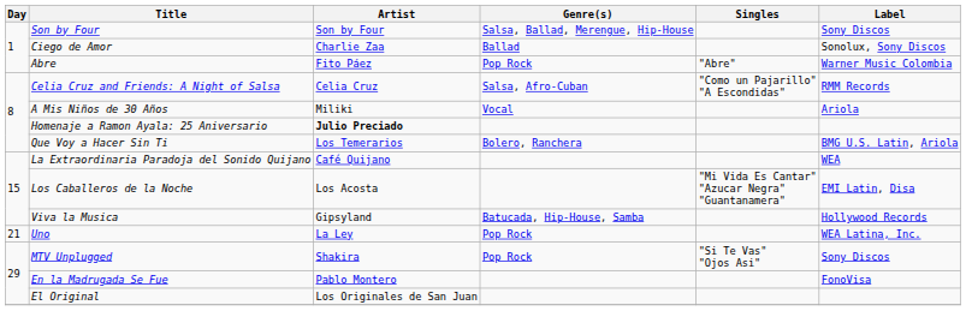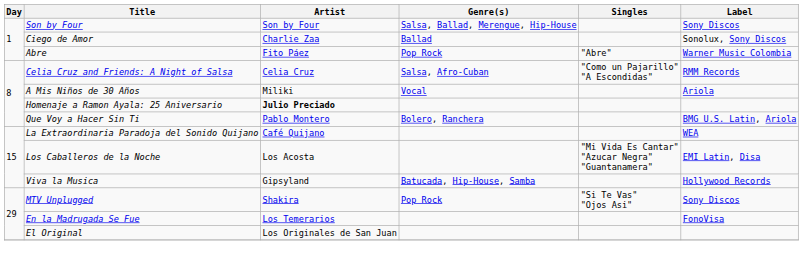 <table class="wikitable sortable" style="text-align: left;">
 <tr>
 <th>Day</th>
 <th>Title</th>
 <th>Artist</th>
 <th>Genre(s)</th>
 <th>Singles</th>
 <th>Label</th>
 </tr>
 <tr>
 <td rowspan="3">1</td>
 <td><em><a href='#'>Son by Four</a></em></td>
 <td><a href='#'>Son by Four</a></td>
 <td><a href='#'>Salsa</a>, <a href='#'>Ballad</a>, <a href='#'>Merengue</a>, <a href='#'>Hip-House</a></td>
 <td></td>
 <td><a href='#'>Sony Discos</a></td>
 </tr>
 <tr>
 <td><em>Ciego de Amor</em></td>
 <td><a href='#'>Charlie Zaa</a></td>
 <td><a href='#'>Ballad</a></td>
 <td></td>
 <td>Sonolux, <a href='#'>Sony Discos</a></td>
 </tr>
 <tr>
 <td><em>Abre</em></td>
 <td><a href='#'>Fito Páez</a></td>
 <td><a href='#'>Pop Rock</a></td>
 <td>"Abre"</td>
 <td><a href='#'>Warner Music Colombia</a></td>
 </tr>
 <tr>
 <td rowspan="4">8</td>
 <td><em><a href='#'>Celia Cruz and Friends: A Night of Salsa</a></em></td>
 <td><a href='#'>Celia Cruz</a></td>
 <td><a href='#'>Salsa</a>, <a href='#'>Afro-Cuban</a></td>
 <td>"Como un Pajarillo"<br>"A Escondidas"</td>
 <td><a href='#'>RMM Records</a></td>
 </tr>
 <tr>
 <td><em>A Mis Niños de 30 Años</em></td>
 <td>Miliki</td>
 <td><a href='#'>Vocal</a></td>
 <td></td>
 <td><a href='#'>Ariola</a></td>
 </tr>
 <tr>
 <td><em>Homenaje a Ramon Ayala: 25 Aniversario</em></td>
 <td><strong>Julio Preciado</strong></td>
 <td></td>
 <td></td>
 <td></td>
 </tr>
 <tr>
 <td><em>Que Voy a Hacer Sin Ti</em></td>
-<td><a href='#'>Los Temerarios</a></td>
+<td><a href='#'>Pablo Montero</a></td>
 <td><a href='#'>Bolero</a>, <a href='#'>Ranchera</a></td>
 <td></td>
 <td><a href='#'>BMG U.S. Latin</a>, <a href='#'>Ariola</a></td>
 </tr>
 <tr>
 <td rowspan="3">15</td>
 <td><em>La Extraordinaria Paradoja del Sonido Quijano</em></td>
 <td><a href='#'>Café Quijano</a></td>
 <td></td>
 <td></td>
 <td><a href='#'>WEA</a></td>
 </tr>
 <tr>
 <td><em>Los Caballeros de la Noche</em></td>
 <td>Los Acosta</td>
 <td></td>
 <td>"Mi Vida Es Cantar"<br>"Azucar Negra"<br>"Guantanamera"</td>
 <td><a href='#'>EMI Latin</a>, <a href='#'>Disa</a></td>
 </tr>
 <tr>
 <td><em>Viva la Musica</em></td>
 <td>Gipsyland</td>
 <td><a href='#'>Batucada</a>, <a href='#'>Hip-House</a>, <a href='#'>Samba</a></td>
 <td></td>
 <td><a href='#'>Hollywood Records</a></td>
 </tr>
 <tr>
-<td>21</td>
-<td><em><a href='#'>Uno</a></em></td>
-<td><a href='#'>La Ley</a></td>
-<td><a href='#'>Pop Rock</a></td>
-<td></td>
-<td><a href='#'>WEA Latina, Inc.</a></td>
-</tr>
-<tr>
 <td rowspan="3">29</td>
 <td><em><a href='#'>MTV Unplugged</a></em></td>
 <td><a href='#'>Shakira</a></td>
 <td><a href='#'>Pop Rock</a></td>
 <td>"Si Te Vas"<br>"Ojos Asi"</td>
 <td><a href='#'>Sony Discos</a></td>
 </tr>
 <tr>
 <td><em><a href='#'>En la Madrugada Se Fue</a></em></td>
-<td><a href='#'>Pablo Montero</a></td>
+<td><a href='#'>Los Temerarios</a></td>
 <td></td>
 <td></td>
 <td><a href='#'>FonoVisa</a></td>
 </tr>
 <tr>
 <td><em>El Original</em></td>
 <td>Los Originales de San Juan</td>
 <td></td>
 <td></td>
 <td></td>
 </tr>
 <tr>
 </tr>
 </table>
